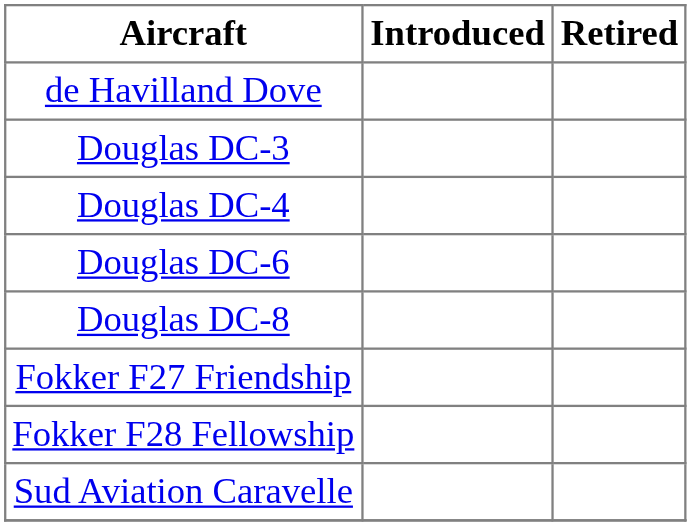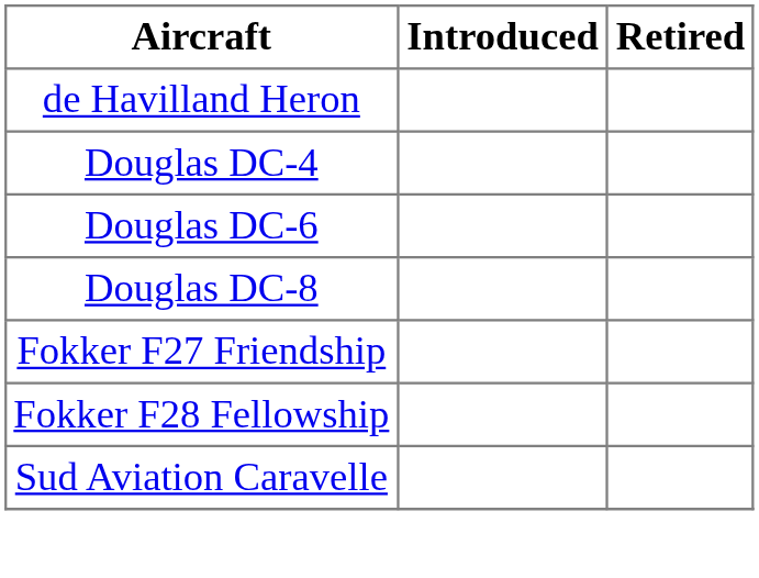 <table class="toccolours sortable" border="1" cellpadding="3" style="margin:1em auto; border-collapse:collapse;text-align:center">
 <tr>
 <th>Aircraft</th>
 <th>Introduced</th>
 <th>Retired</th>
 </tr>
 <tr>
-<td><a href='#'>de Havilland Dove</a></td>
-<td></td>
-<td></td>
-</tr>
-<tr>
-<td><a href='#'>Douglas DC-3</a></td>
+<td><a href='#'>de Havilland Heron</a></td>
 <td></td>
 <td></td>
 </tr>
 <tr>
 <td><a href='#'>Douglas DC-4</a></td>
 <td></td>
 <td></td>
 </tr>
 <tr>
 <td><a href='#'>Douglas DC-6</a></td>
 <td></td>
 <td></td>
 </tr>
 <tr>
 <td><a href='#'>Douglas DC-8</a></td>
 <td></td>
 <td></td>
 </tr>
 <tr>
 <td><a href='#'>Fokker F27 Friendship</a></td>
 <td></td>
 <td></td>
 </tr>
 <tr>
 <td><a href='#'>Fokker F28 Fellowship</a></td>
 <td></td>
 <td></td>
 </tr>
 <tr>
 <td><a href='#'>Sud Aviation Caravelle</a></td>
 <td></td>
 <td></td>
 </tr>
 <tr>
 </tr>
 </table>
